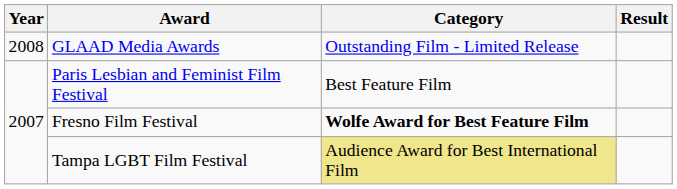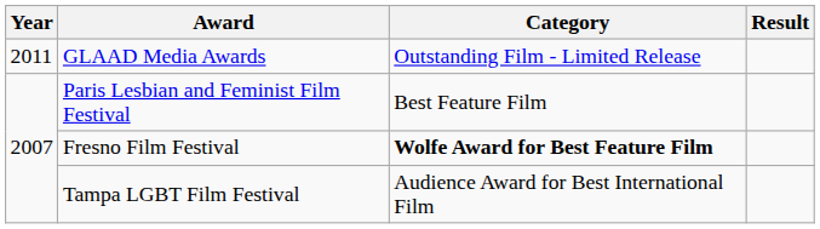 <table class="wikitable">
 <tr>
 <th>Year</th>
 <th>Award</th>
 <th>Category</th>
 <th>Result</th>
 </tr>
 <tr>
-<td>2008</td>
+<td>2011</td>
 <td><a href='#'>GLAAD Media Awards</a></td>
 <td><a href='#'>Outstanding Film - Limited Release</a></td>
 <td></td>
 </tr>
 <tr>
 <td rowspan="3">2007</td>
 <td><a href='#'>Paris Lesbian and Feminist Film Festival</a></td>
 <td>Best Feature Film</td>
 <td></td>
 </tr>
 <tr>
 <td>Fresno Film Festival</td>
 <td><strong>Wolfe Award for Best Feature Film</strong></td>
 <td></td>
 </tr>
 <tr>
 <td>Tampa LGBT Film Festival</td>
-<td style="background: khaki;">Audience Award for Best International Film</td>
+<td>Audience Award for Best International Film</td>
 <td></td>
 </tr>
 </table>
